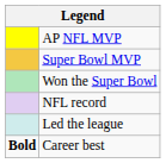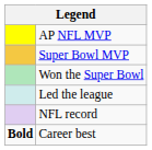 <table class="wikitable">
 <tr>
 <th colspan="2">Legend</th>
 </tr>
 <tr>
 <td style="background:#ff0;"></td>
 <td>AP <a href='#'>NFL MVP</a></td>
 </tr>
 <tr>
 <td style="background:#f4c842;"></td>
 <td><a href='#'>Super Bowl MVP</a></td>
 </tr>
 <tr>
 <td style="background:#afe6ba;"></td>
 <td>Won the <a href='#'>Super Bowl</a></td>
 </tr>
 <tr>
+<td style="background:#cfecec;"></td>
+<td>Led the league</td>
+</tr>
+<tr>
 <td style="background:#e0cef2;"></td>
 <td>NFL record</td>
-</tr>
-<tr>
-<td style="background:#cfecec;"></td>
-<td>Led the league</td>
 </tr>
 <tr>
 <td><strong>Bold</strong></td>
 <td>Career best</td>
 </tr>
 </table>
